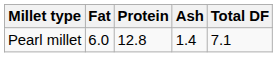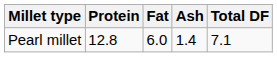 <table class="wikitable">
 <tr>
 <th>Millet type</th>
+<th>Protein</th>
 <th>Fat</th>
-<th>Protein</th>
 <th>Ash</th>
 <th>Total DF</th>
 </tr>
 <tr>
 <td>Pearl millet</td>
+<td>12.8</td>
 <td>6.0</td>
-<td>12.8</td>
 <td>1.4</td>
 <td>7.1</td>
 </tr>
 </table>
